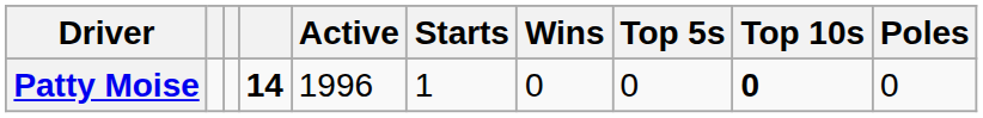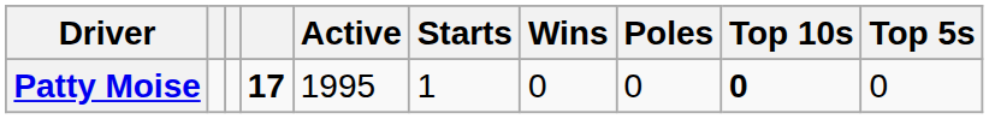 <table class="wikitable sortable mw-collapsible mw-collapsed" style="font-size: 95%;">
 <tr>
 <th>Driver</th>
 <th></th>
 <th></th>
 <th></th>
 <th>Active</th>
 <th>Starts</th>
 <th>Wins</th>
+<th>Poles</th>
+<th>Top 10s</th>
 <th>Top 5s</th>
-<th>Top 10s</th>
-<th>Poles</th>
 </tr>
 <tr>
 <th><a href='#'>Patty Moise</a></th>
 <td></td>
 <td align=center></td>
-<td align=center><strong>14</strong></td>
-<td>1996</td>
+<td align=center><strong>17</strong></td>
+<td>1995</td>
 <td>1</td>
 <td>0</td>
 <td>0</td>
 <td><strong>0</strong></td>
 <td>0</td>
 </tr>
 </table>
